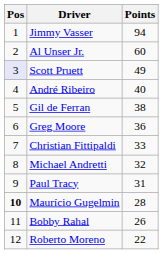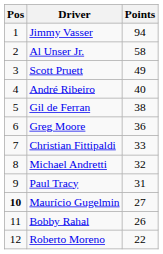 <table class="wikitable" style="font-size: 95%;">
 <tr>
 <th>Pos</th>
 <th>Driver</th>
 <th>Points</th>
 </tr>
 <tr>
 <td style="text-align:center;">1</td>
 <td><a href='#'>Jimmy Vasser</a></td>
 <td style="text-align:center;">94</td>
 </tr>
 <tr>
 <td style="text-align:center;">2</td>
 <td><a href='#'>Al Unser Jr.</a></td>
-<td style="text-align:center;">60</td>
+<td style="text-align:center;">58</td>
 </tr>
 <tr>
-<td style="background: lavender; text-align:center;">3</td>
+<td style="text-align:center;">3</td>
 <td><a href='#'>Scott Pruett</a></td>
 <td style="text-align:center;">49</td>
 </tr>
 <tr>
 <td style="text-align:center;">4</td>
 <td><a href='#'>André Ribeiro</a></td>
 <td style="text-align:center;">40</td>
 </tr>
 <tr>
 <td style="text-align:center;">5</td>
 <td><a href='#'>Gil de Ferran</a></td>
 <td style="text-align:center;">38</td>
 </tr>
 <tr>
 <td style="text-align:center;">6</td>
 <td><a href='#'>Greg Moore</a></td>
 <td style="text-align:center;">36</td>
 </tr>
 <tr>
 <td style="text-align:center;">7</td>
 <td><a href='#'>Christian Fittipaldi</a></td>
 <td style="text-align:center;">33</td>
 </tr>
 <tr>
 <td style="text-align:center;">8</td>
 <td><a href='#'>Michael Andretti</a></td>
 <td style="text-align:center;">32</td>
 </tr>
 <tr>
 <td style="text-align:center;">9</td>
 <td><a href='#'>Paul Tracy</a></td>
 <td style="text-align:center;">31</td>
 </tr>
 <tr>
 <td style="text-align:center;"><strong>10</strong></td>
 <td><a href='#'>Maurício Gugelmin</a></td>
-<td style="text-align:center;">28</td>
+<td style="text-align:center;">27</td>
 </tr>
 <tr>
 <td style="text-align:center;">11</td>
 <td><a href='#'>Bobby Rahal</a></td>
 <td style="text-align:center;">26</td>
 </tr>
 <tr>
 <td style="text-align:center;">12</td>
 <td><a href='#'>Roberto Moreno</a></td>
 <td style="text-align:center;">22</td>
 </tr>
 </table>
